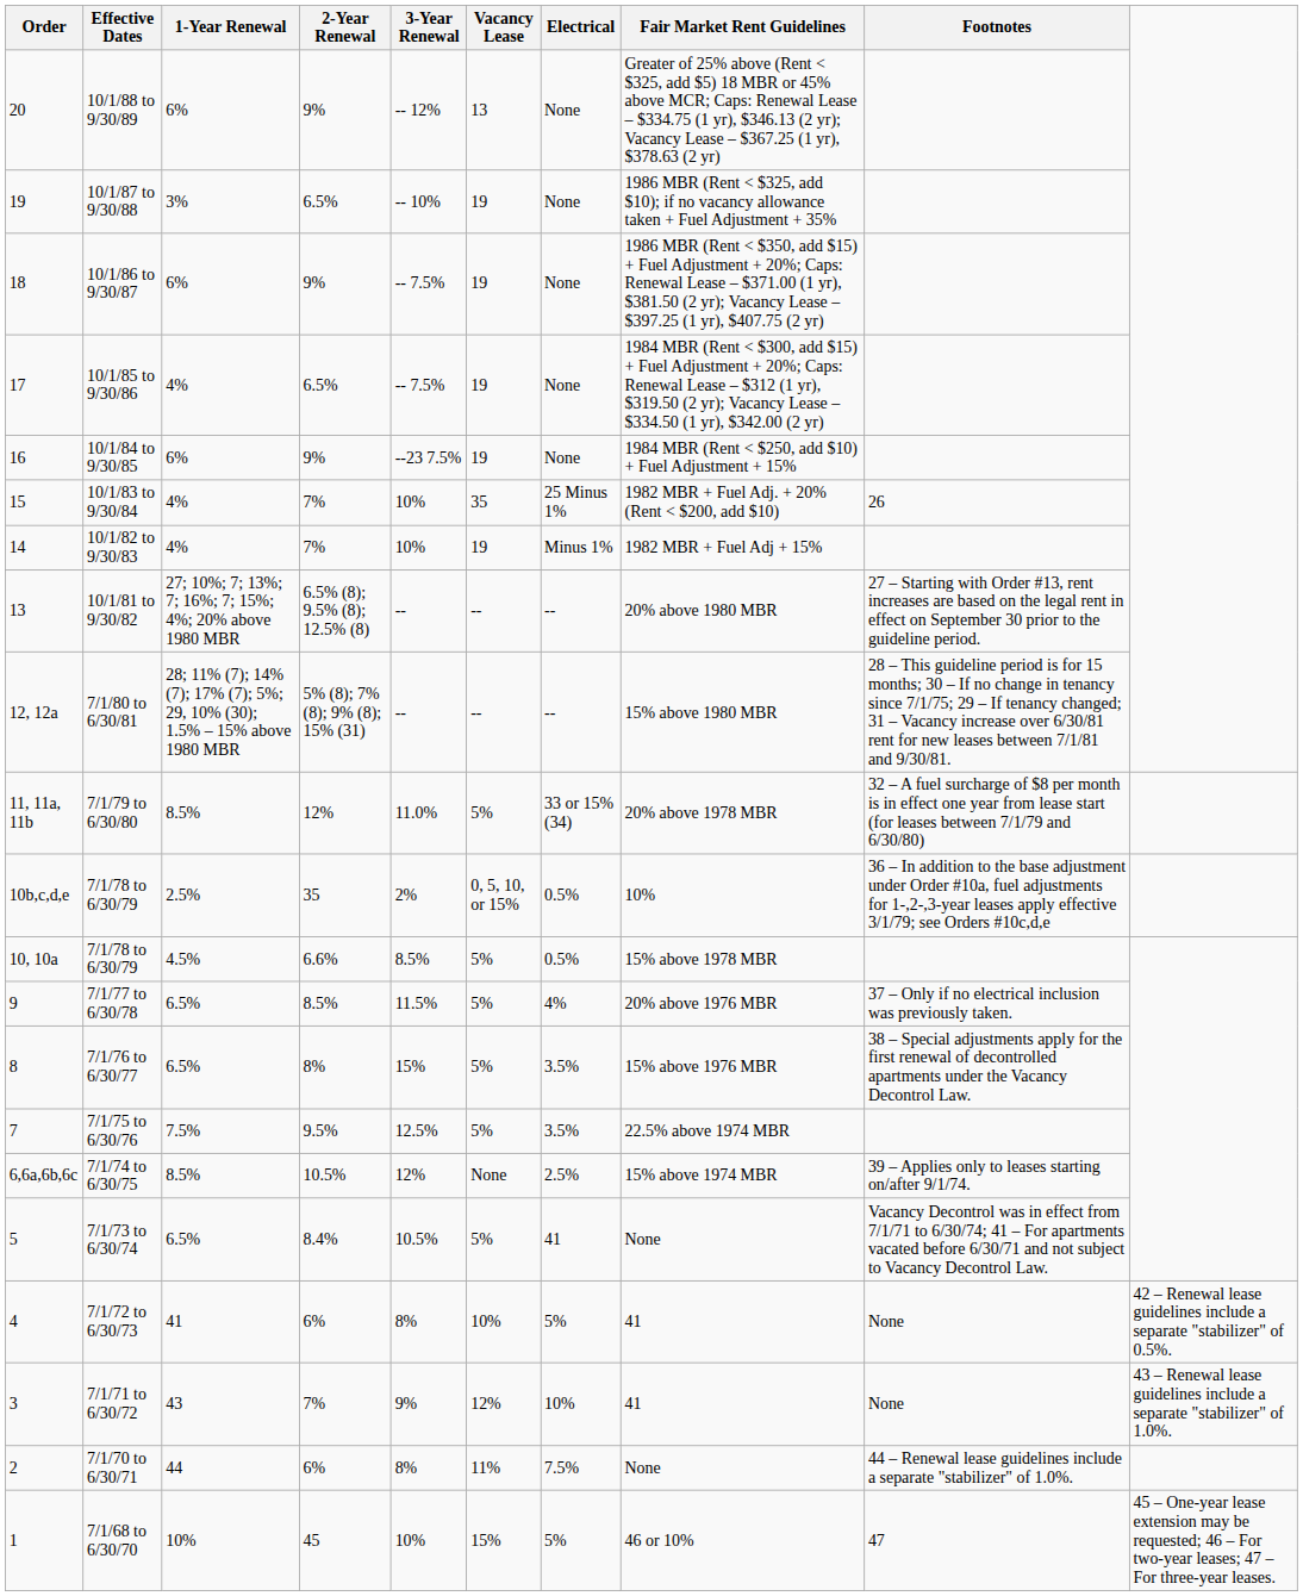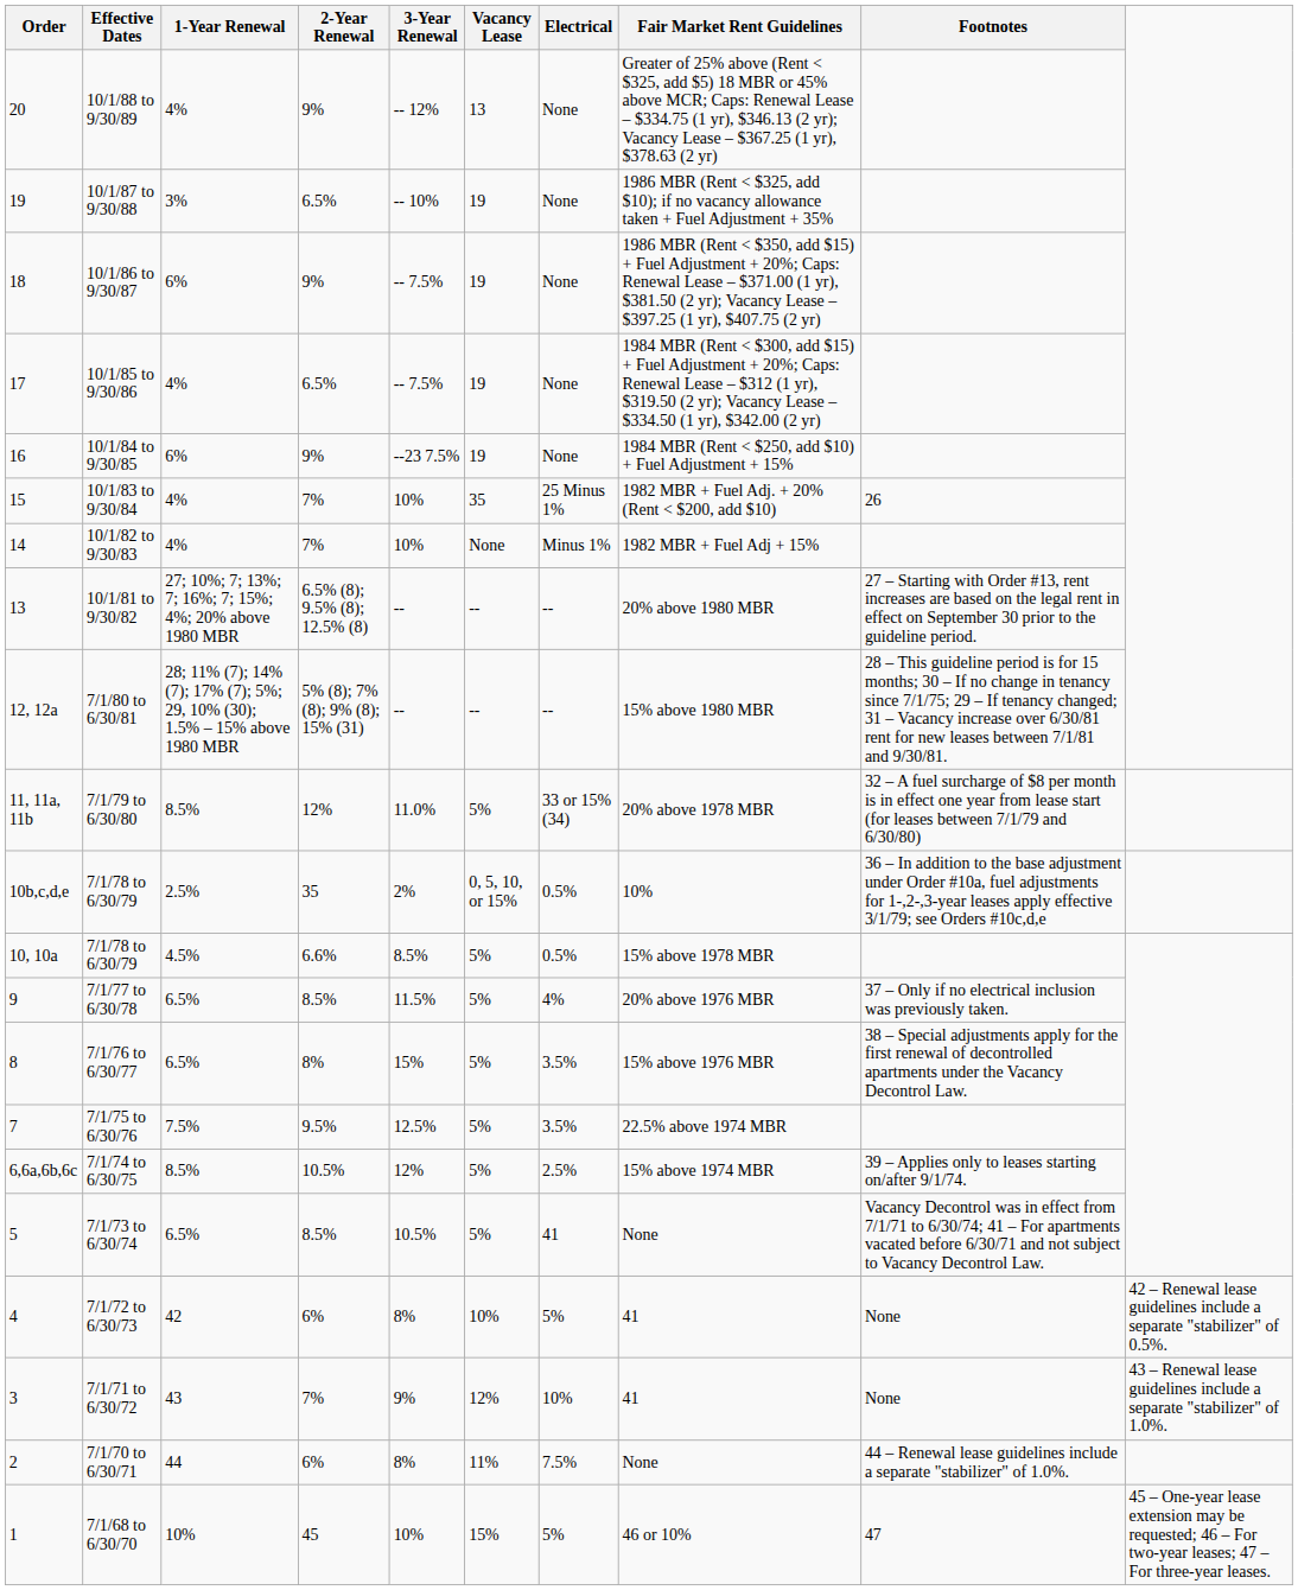 <table class="wikitable">
 <tr>
 <th>Order</th>
 <th>Effective Dates</th>
 <th>1‑Year Renewal</th>
 <th>2‑Year Renewal</th>
 <th>3‑Year Renewal</th>
 <th>Vacancy Lease</th>
 <th>Electrical</th>
 <th>Fair Market Rent Guidelines</th>
 <th>Footnotes</th>
 </tr>
 <tr>
 <td>20</td>
 <td>10/1/88 to 9/30/89</td>
-<td>6%</td>
+<td>4%</td>
 <td>9%</td>
 <td>-- 12%</td>
 <td>13</td>
 <td>None</td>
 <td>Greater of 25% above (Rent < $325, add $5) 18 MBR or 45% above MCR; Caps: Renewal Lease – $334.75 (1 yr), $346.13 (2 yr); Vacancy Lease – $367.25 (1 yr), $378.63 (2 yr)</td>
 <td></td>
 </tr>
 <tr>
 <td>19</td>
 <td>10/1/87 to 9/30/88</td>
 <td>3%</td>
 <td>6.5%</td>
 <td>-- 10%</td>
 <td>19</td>
 <td>None</td>
 <td>1986 MBR (Rent < $325, add $10); if no vacancy allowance taken + Fuel Adjustment + 35%</td>
 <td></td>
 </tr>
 <tr>
 <td>18</td>
 <td>10/1/86 to 9/30/87</td>
 <td>6%</td>
 <td>9%</td>
 <td>-- 7.5%</td>
 <td>19</td>
 <td>None</td>
 <td>1986 MBR (Rent < $350, add $15) + Fuel Adjustment + 20%; Caps: Renewal Lease – $371.00 (1 yr), $381.50 (2 yr); Vacancy Lease – $397.25 (1 yr), $407.75 (2 yr)</td>
 <td></td>
 </tr>
 <tr>
 <td>17</td>
 <td>10/1/85 to 9/30/86</td>
 <td>4%</td>
 <td>6.5%</td>
 <td>-- 7.5%</td>
 <td>19</td>
 <td>None</td>
 <td>1984 MBR (Rent < $300, add $15) + Fuel Adjustment + 20%; Caps: Renewal Lease – $312 (1 yr), $319.50 (2 yr); Vacancy Lease – $334.50 (1 yr), $342.00 (2 yr)</td>
 <td></td>
 </tr>
 <tr>
 <td>16</td>
 <td>10/1/84 to 9/30/85</td>
 <td>6%</td>
 <td>9%</td>
 <td>--23 7.5%</td>
 <td>19</td>
 <td>None</td>
 <td>1984 MBR (Rent < $250, add $10) + Fuel Adjustment + 15%</td>
 <td></td>
 </tr>
 <tr>
 <td>15</td>
 <td>10/1/83 to 9/30/84</td>
 <td>4%</td>
 <td>7%</td>
 <td>10%</td>
 <td>35</td>
 <td>25 Minus 1%</td>
 <td>1982 MBR + Fuel Adj. + 20% (Rent < $200, add $10)</td>
 <td>26</td>
 </tr>
 <tr>
 <td>14</td>
 <td>10/1/82 to 9/30/83</td>
 <td>4%</td>
 <td>7%</td>
 <td>10%</td>
-<td>19</td>
+<td>None</td>
 <td>Minus 1%</td>
 <td>1982 MBR + Fuel Adj + 15%</td>
 <td></td>
 </tr>
 <tr>
 <td>13</td>
 <td>10/1/81 to 9/30/82</td>
 <td>27; 10%; 7; 13%; 7; 16%; 7; 15%; 4%; 20% above 1980 MBR</td>
 <td>6.5% (8); 9.5% (8); 12.5% (8)</td>
 <td>--</td>
 <td>--</td>
 <td>--</td>
 <td>20% above 1980 MBR</td>
 <td>27 – Starting with Order #13, rent increases are based on the legal rent in effect on September 30 prior to the guideline period.</td>
 </tr>
 <tr>
 <td>12, 12a</td>
 <td>7/1/80 to 6/30/81</td>
 <td>28; 11% (7); 14% (7); 17% (7); 5%; 29, 10% (30); 1.5% – 15% above 1980 MBR</td>
 <td>5% (8); 7% (8); 9% (8); 15% (31)</td>
 <td>--</td>
 <td>--</td>
 <td>--</td>
 <td>15% above 1980 MBR</td>
 <td>28 – This guideline period is for 15 months; 30 – If no change in tenancy since 7/1/75; 29 – If tenancy changed; 31 – Vacancy increase over 6/30/81 rent for new leases between 7/1/81 and 9/30/81.</td>
 </tr>
 <tr>
 <td>11, 11a, 11b</td>
 <td>7/1/79 to 6/30/80</td>
 <td>8.5%</td>
 <td>12%</td>
 <td>11.0%</td>
 <td>5%</td>
 <td>33 or 15% (34)</td>
 <td>20% above 1978 MBR</td>
 <td>32 – A fuel surcharge of $8 per month is in effect one year from lease start (for leases between 7/1/79 and 6/30/80)</td>
 <td></td>
 </tr>
 <tr>
 <td>10b,c,d,e</td>
 <td>7/1/78 to 6/30/79</td>
 <td>2.5%</td>
 <td>35</td>
 <td>2%</td>
 <td>0, 5, 10, or 15%</td>
 <td>0.5%</td>
 <td>10%</td>
 <td>36 – In addition to the base adjustment under Order #10a, fuel adjustments for 1-,2-,3‑year leases apply effective 3/1/79; see Orders #10c,d,e</td>
 <td></td>
 </tr>
 <tr>
 <td>10, 10a</td>
 <td>7/1/78 to 6/30/79</td>
 <td>4.5%</td>
 <td>6.6%</td>
 <td>8.5%</td>
 <td>5%</td>
 <td>0.5%</td>
 <td>15% above 1978 MBR</td>
 <td></td>
 </tr>
 <tr>
 <td>9</td>
 <td>7/1/77 to 6/30/78</td>
 <td>6.5%</td>
 <td>8.5%</td>
 <td>11.5%</td>
 <td>5%</td>
 <td>4%</td>
 <td>20% above 1976 MBR</td>
 <td>37 – Only if no electrical inclusion was previously taken.</td>
 </tr>
 <tr>
 <td>8</td>
 <td>7/1/76 to 6/30/77</td>
 <td>6.5%</td>
 <td>8%</td>
 <td>15%</td>
 <td>5%</td>
 <td>3.5%</td>
 <td>15% above 1976 MBR</td>
 <td>38 – Special adjustments apply for the first renewal of decontrolled apartments under the Vacancy Decontrol Law.</td>
 </tr>
 <tr>
 <td>7</td>
 <td>7/1/75 to 6/30/76</td>
 <td>7.5%</td>
 <td>9.5%</td>
 <td>12.5%</td>
 <td>5%</td>
 <td>3.5%</td>
 <td>22.5% above 1974 MBR</td>
 <td></td>
 </tr>
 <tr>
 <td>6,6a,6b,6c</td>
 <td>7/1/74 to 6/30/75</td>
 <td>8.5%</td>
 <td>10.5%</td>
 <td>12%</td>
-<td>None</td>
+<td>5%</td>
 <td>2.5%</td>
 <td>15% above 1974 MBR</td>
 <td>39 – Applies only to leases starting on/after 9/1/74.</td>
 </tr>
 <tr>
 <td>5</td>
 <td>7/1/73 to 6/30/74</td>
 <td>6.5%</td>
-<td>8.4%</td>
+<td>8.5%</td>
 <td>10.5%</td>
 <td>5%</td>
 <td>41</td>
 <td>None</td>
 <td>Vacancy Decontrol was in effect from 7/1/71 to 6/30/74; 41 – For apartments vacated before 6/30/71 and not subject to Vacancy Decontrol Law.</td>
 </tr>
 <tr>
 <td>4</td>
 <td>7/1/72 to 6/30/73</td>
-<td>41</td>
+<td>42</td>
 <td>6%</td>
 <td>8%</td>
 <td>10%</td>
 <td>5%</td>
 <td>41</td>
 <td>None</td>
 <td>42 – Renewal lease guidelines include a separate "stabilizer" of 0.5%.</td>
 </tr>
 <tr>
 <td>3</td>
 <td>7/1/71 to 6/30/72</td>
 <td>43</td>
 <td>7%</td>
 <td>9%</td>
 <td>12%</td>
 <td>10%</td>
 <td>41</td>
 <td>None</td>
 <td>43 – Renewal lease guidelines include a separate "stabilizer" of 1.0%.</td>
 </tr>
 <tr>
 <td>2</td>
 <td>7/1/70 to 6/30/71</td>
 <td>44</td>
 <td>6%</td>
 <td>8%</td>
 <td>11%</td>
 <td>7.5%</td>
 <td>None</td>
 <td>44 – Renewal lease guidelines include a separate "stabilizer" of 1.0%.</td>
 </tr>
 <tr>
 <td>1</td>
 <td>7/1/68 to 6/30/70</td>
 <td>10%</td>
 <td>45</td>
 <td>10%</td>
 <td>15%</td>
 <td>5%</td>
 <td>46 or 10%</td>
 <td>47</td>
 <td>45 – One‑year lease extension may be requested; 46 – For two‑year leases; 47 – For three‑year leases.</td>
 </tr>
 </table>
